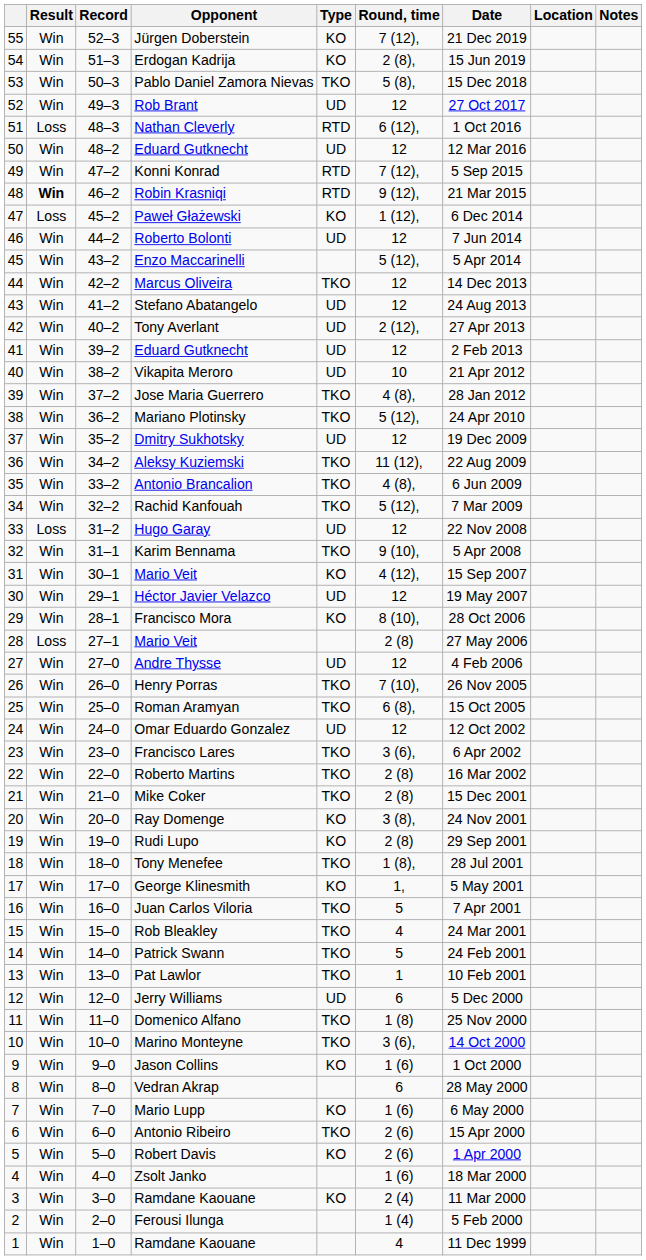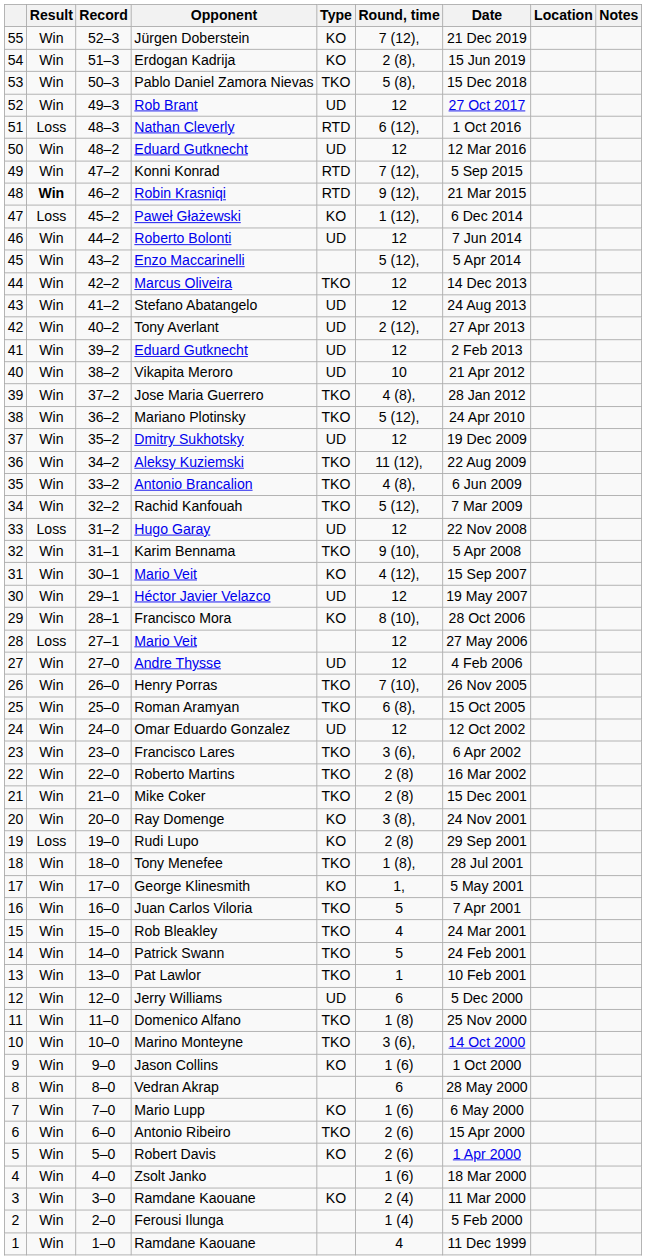 <table class="wikitable" style="text-align:center">
 <tr>
 <th></th>
 <th>Result</th>
 <th>Record</th>
 <th>Opponent</th>
 <th>Type</th>
 <th>Round, time</th>
 <th>Date</th>
 <th>Location</th>
 <th>Notes</th>
 </tr>
 <tr>
 <td>55</td>
 <td>Win</td>
 <td>52–3</td>
 <td style="text-align:left;">Jürgen Doberstein</td>
 <td>KO</td>
 <td>7 (12), </td>
 <td>21 Dec 2019</td>
 <td style="text-align:left;"></td>
 <td style="text-align:left;"></td>
 </tr>
 <tr>
 <td>54</td>
 <td>Win</td>
 <td>51–3</td>
 <td style="text-align:left;">Erdogan Kadrija</td>
 <td>KO</td>
 <td>2 (8), </td>
 <td>15 Jun 2019</td>
 <td style="text-align:left;"></td>
 <td></td>
 </tr>
 <tr>
 <td>53</td>
 <td>Win</td>
 <td>50–3</td>
 <td style="text-align:left;">Pablo Daniel Zamora Nievas</td>
 <td>TKO</td>
 <td>5 (8), </td>
 <td>15 Dec 2018</td>
 <td style="text-align:left;"></td>
 <td></td>
 </tr>
 <tr>
 <td>52</td>
 <td>Win</td>
 <td>49–3</td>
 <td style="text-align:left;"><a href='#'>Rob Brant</a></td>
 <td>UD</td>
 <td>12</td>
 <td><a href='#'>27 Oct 2017</a></td>
 <td style="text-align:left;"></td>
 <td style="text-align:left;"></td>
 </tr>
 <tr>
 <td>51</td>
 <td>Loss</td>
 <td>48–3</td>
 <td style="text-align:left;"><a href='#'>Nathan Cleverly</a></td>
 <td>RTD</td>
 <td>6 (12), </td>
 <td>1 Oct 2016</td>
 <td style="text-align:left;"></td>
 <td style="text-align:left;"></td>
 </tr>
 <tr>
 <td>50</td>
 <td>Win</td>
 <td>48–2</td>
 <td style="text-align:left;"><a href='#'>Eduard Gutknecht</a></td>
 <td>UD</td>
 <td>12</td>
 <td>12 Mar 2016</td>
 <td style="text-align:left;"></td>
 <td style="text-align:left;"></td>
 </tr>
 <tr>
 <td>49</td>
 <td>Win</td>
 <td>47–2</td>
 <td style="text-align:left;">Konni Konrad</td>
 <td>RTD</td>
 <td>7 (12), </td>
 <td>5 Sep 2015</td>
 <td style="text-align:left;"></td>
 <td style="text-align:left;"></td>
 </tr>
 <tr>
 <td>48</td>
 <td><strong>Win</strong></td>
 <td>46–2</td>
 <td style="text-align:left;"><a href='#'>Robin Krasniqi</a></td>
 <td>RTD</td>
 <td>9 (12), </td>
 <td>21 Mar 2015</td>
 <td style="text-align:left;"></td>
 <td style="text-align:left;"></td>
 </tr>
 <tr>
 <td>47</td>
 <td>Loss</td>
 <td>45–2</td>
 <td style="text-align:left;"><a href='#'>Paweł Głażewski</a></td>
 <td>KO</td>
 <td>1 (12), </td>
 <td>6 Dec 2014</td>
 <td style="text-align:left;"></td>
 <td style="text-align:left;"></td>
 </tr>
 <tr>
 <td>46</td>
 <td>Win</td>
 <td>44–2</td>
 <td style="text-align:left;"><a href='#'>Roberto Bolonti</a></td>
 <td>UD</td>
 <td>12</td>
 <td>7 Jun 2014</td>
 <td style="text-align:left;"></td>
 <td style="text-align:left;"></td>
 </tr>
 <tr>
 <td>45</td>
 <td>Win</td>
 <td>43–2</td>
 <td style="text-align:left;"><a href='#'>Enzo Maccarinelli</a></td>
 <td></td>
 <td>5 (12), </td>
 <td>5 Apr 2014</td>
 <td style="text-align:left;"></td>
 <td style="text-align:left;"></td>
 </tr>
 <tr>
 <td>44</td>
 <td>Win</td>
 <td>42–2</td>
 <td style="text-align:left;"><a href='#'>Marcus Oliveira</a></td>
 <td>TKO</td>
 <td>12</td>
 <td>14 Dec 2013</td>
 <td style="text-align:left;"></td>
 <td style="text-align:left;"></td>
 </tr>
 <tr>
 <td>43</td>
 <td>Win</td>
 <td>41–2</td>
 <td style="text-align:left;">Stefano Abatangelo</td>
 <td>UD</td>
 <td>12</td>
 <td>24 Aug 2013</td>
 <td style="text-align:left;"></td>
 <td style="text-align:left;"></td>
 </tr>
 <tr>
 <td>42</td>
 <td>Win</td>
 <td>40–2</td>
 <td style="text-align:left;">Tony Averlant</td>
 <td>UD</td>
 <td>2 (12), </td>
 <td>27 Apr 2013</td>
 <td style="text-align:left;"></td>
 <td style="text-align:left;"></td>
 </tr>
 <tr>
 <td>41</td>
 <td>Win</td>
 <td>39–2</td>
 <td style="text-align:left;"><a href='#'>Eduard Gutknecht</a></td>
 <td>UD</td>
 <td>12</td>
 <td>2 Feb 2013</td>
 <td style="text-align:left;"></td>
 <td style="text-align:left;"></td>
 </tr>
 <tr>
 <td>40</td>
 <td>Win</td>
 <td>38–2</td>
 <td style="text-align:left;">Vikapita Meroro</td>
 <td>UD</td>
 <td>10</td>
 <td>21 Apr 2012</td>
 <td style="text-align:left;"></td>
 <td></td>
 </tr>
 <tr>
 <td>39</td>
 <td>Win</td>
 <td>37–2</td>
 <td style="text-align:left;">Jose Maria Guerrero</td>
 <td>TKO</td>
 <td>4 (8), </td>
 <td>28 Jan 2012</td>
 <td style="text-align:left;"></td>
 <td></td>
 </tr>
 <tr>
 <td>38</td>
 <td>Win</td>
 <td>36–2</td>
 <td style="text-align:left;">Mariano Plotinsky</td>
 <td>TKO</td>
 <td>5 (12), </td>
 <td>24 Apr 2010</td>
 <td style="text-align:left;"></td>
 <td style="text-align:left;"></td>
 </tr>
 <tr>
 <td>37</td>
 <td>Win</td>
 <td>35–2</td>
 <td style="text-align:left;"><a href='#'>Dmitry Sukhotsky</a></td>
 <td>UD</td>
 <td>12</td>
 <td>19 Dec 2009</td>
 <td style="text-align:left;"></td>
 <td style="text-align:left;"></td>
 </tr>
 <tr>
 <td>36</td>
 <td>Win</td>
 <td>34–2</td>
 <td style="text-align:left;"><a href='#'>Aleksy Kuziemski</a></td>
 <td>TKO</td>
 <td>11 (12), </td>
 <td>22 Aug 2009</td>
 <td style="text-align:left;"></td>
 <td style="text-align:left;"></td>
 </tr>
 <tr>
 <td>35</td>
 <td>Win</td>
 <td>33–2</td>
 <td style="text-align:left;"><a href='#'>Antonio Brancalion</a></td>
 <td>TKO</td>
 <td>4 (8), </td>
 <td>6 Jun 2009</td>
 <td style="text-align:left;"></td>
 <td style="text-align:left;"></td>
 </tr>
 <tr>
 <td>34</td>
 <td>Win</td>
 <td>32–2</td>
 <td style="text-align:left;">Rachid Kanfouah</td>
 <td>TKO</td>
 <td>5 (12), </td>
 <td>7 Mar 2009</td>
 <td style="text-align:left;"></td>
 <td style="text-align:left;"></td>
 </tr>
 <tr>
 <td>33</td>
 <td>Loss</td>
 <td>31–2</td>
 <td style="text-align:left;"><a href='#'>Hugo Garay</a></td>
 <td>UD</td>
 <td>12</td>
 <td>22 Nov 2008</td>
 <td style="text-align:left;"></td>
 <td style="text-align:left;"></td>
 </tr>
 <tr>
 <td>32</td>
 <td>Win</td>
 <td>31–1</td>
 <td style="text-align:left;">Karim Bennama</td>
 <td>TKO</td>
 <td>9 (10), </td>
 <td>5 Apr 2008</td>
 <td style="text-align:left;"></td>
 <td></td>
 </tr>
 <tr>
 <td>31</td>
 <td>Win</td>
 <td>30–1</td>
 <td style="text-align:left;"><a href='#'>Mario Veit</a></td>
 <td>KO</td>
 <td>4 (12), </td>
 <td>15 Sep 2007</td>
 <td style="text-align:left;"></td>
 <td style="text-align:left;"></td>
 </tr>
 <tr>
 <td>30</td>
 <td>Win</td>
 <td>29–1</td>
 <td style="text-align:left;"><a href='#'>Héctor Javier Velazco</a></td>
 <td>UD</td>
 <td>12</td>
 <td>19 May 2007</td>
 <td style="text-align:left;"></td>
 <td style="text-align:left;"></td>
 </tr>
 <tr>
 <td>29</td>
 <td>Win</td>
 <td>28–1</td>
 <td style="text-align:left;">Francisco Mora</td>
 <td>KO</td>
 <td>8 (10), </td>
 <td>28 Oct 2006</td>
 <td style="text-align:left;"></td>
 <td></td>
 </tr>
 <tr>
 <td>28</td>
 <td>Loss</td>
 <td>27–1</td>
 <td style="text-align:left;"><a href='#'>Mario Veit</a></td>
 <td></td>
-<td>2 (8)</td>
+<td>12</td>
 <td>27 May 2006</td>
 <td style="text-align:left;"></td>
 <td style="text-align:left;"></td>
 </tr>
 <tr>
 <td>27</td>
 <td>Win</td>
 <td>27–0</td>
 <td style="text-align:left;"><a href='#'>Andre Thysse</a></td>
 <td>UD</td>
 <td>12</td>
 <td>4 Feb 2006</td>
 <td style="text-align:left;"></td>
 <td style="text-align:left;"></td>
 </tr>
 <tr>
 <td>26</td>
 <td>Win</td>
 <td>26–0</td>
 <td style="text-align:left;">Henry Porras</td>
 <td>TKO</td>
 <td>7 (10), </td>
 <td>26 Nov 2005</td>
 <td style="text-align:left;"></td>
 <td></td>
 </tr>
 <tr>
 <td>25</td>
 <td>Win</td>
 <td>25–0</td>
 <td style="text-align:left;">Roman Aramyan</td>
 <td>TKO</td>
 <td>6 (8), </td>
 <td>15 Oct 2005</td>
 <td style="text-align:left;"></td>
 <td></td>
 </tr>
 <tr>
 <td>24</td>
 <td>Win</td>
 <td>24–0</td>
 <td style="text-align:left;">Omar Eduardo Gonzalez</td>
 <td>UD</td>
 <td>12</td>
 <td>12 Oct 2002</td>
 <td style="text-align:left;"></td>
 <td style="text-align:left;"></td>
 </tr>
 <tr>
 <td>23</td>
 <td>Win</td>
 <td>23–0</td>
 <td style="text-align:left;">Francisco Lares</td>
 <td>TKO</td>
 <td>3 (6), </td>
 <td>6 Apr 2002</td>
 <td style="text-align:left;"></td>
 <td></td>
 </tr>
 <tr>
 <td>22</td>
 <td>Win</td>
 <td>22–0</td>
 <td style="text-align:left;">Roberto Martins</td>
 <td>TKO</td>
 <td>2 (8)</td>
 <td>16 Mar 2002</td>
 <td style="text-align:left;"></td>
 <td></td>
 </tr>
 <tr>
 <td>21</td>
 <td>Win</td>
 <td>21–0</td>
 <td style="text-align:left;">Mike Coker</td>
 <td>TKO</td>
 <td>2 (8)</td>
 <td>15 Dec 2001</td>
 <td style="text-align:left;"></td>
 <td></td>
 </tr>
 <tr>
 <td>20</td>
 <td>Win</td>
 <td>20–0</td>
 <td style="text-align:left;">Ray Domenge</td>
 <td>KO</td>
 <td>3 (8), </td>
 <td>24 Nov 2001</td>
 <td style="text-align:left;"></td>
 <td></td>
 </tr>
 <tr>
 <td>19</td>
-<td>Win</td>
+<td>Loss</td>
 <td>19–0</td>
 <td style="text-align:left;">Rudi Lupo</td>
 <td>KO</td>
 <td>2 (8)</td>
 <td>29 Sep 2001</td>
 <td style="text-align:left;"></td>
 <td></td>
 </tr>
 <tr>
 <td>18</td>
 <td>Win</td>
 <td>18–0</td>
 <td style="text-align:left;">Tony Menefee</td>
 <td>TKO</td>
 <td>1 (8), </td>
 <td>28 Jul 2001</td>
 <td style="text-align:left;"></td>
 <td></td>
 </tr>
 <tr>
 <td>17</td>
 <td>Win</td>
 <td>17–0</td>
 <td style="text-align:left;">George Klinesmith</td>
 <td>KO</td>
 <td>1, </td>
 <td>5 May 2001</td>
 <td style="text-align:left;"></td>
 <td></td>
 </tr>
 <tr>
 <td>16</td>
 <td>Win</td>
 <td>16–0</td>
 <td style="text-align:left;">Juan Carlos Viloria</td>
 <td>TKO</td>
 <td>5</td>
 <td>7 Apr 2001</td>
 <td style="text-align:left;"></td>
 <td></td>
 </tr>
 <tr>
 <td>15</td>
 <td>Win</td>
 <td>15–0</td>
 <td style="text-align:left;">Rob Bleakley</td>
 <td>TKO</td>
 <td>4</td>
 <td>24 Mar 2001</td>
 <td style="text-align:left;"></td>
 <td></td>
 </tr>
 <tr>
 <td>14</td>
 <td>Win</td>
 <td>14–0</td>
 <td style="text-align:left;">Patrick Swann</td>
 <td>TKO</td>
 <td>5</td>
 <td>24 Feb 2001</td>
 <td style="text-align:left;"></td>
 <td></td>
 </tr>
 <tr>
 <td>13</td>
 <td>Win</td>
 <td>13–0</td>
 <td style="text-align:left;">Pat Lawlor</td>
 <td>TKO</td>
 <td>1</td>
 <td>10 Feb 2001</td>
 <td style="text-align:left;"></td>
 <td></td>
 </tr>
 <tr>
 <td>12</td>
 <td>Win</td>
 <td>12–0</td>
 <td style="text-align:left;">Jerry Williams</td>
 <td>UD</td>
 <td>6</td>
 <td>5 Dec 2000</td>
 <td style="text-align:left;"></td>
 <td></td>
 </tr>
 <tr>
 <td>11</td>
 <td>Win</td>
 <td>11–0</td>
 <td style="text-align:left;">Domenico Alfano</td>
 <td>TKO</td>
 <td>1 (8)</td>
 <td>25 Nov 2000</td>
 <td style="text-align:left;"></td>
 <td></td>
 </tr>
 <tr>
 <td>10</td>
 <td>Win</td>
 <td>10–0</td>
 <td style="text-align:left;">Marino Monteyne</td>
 <td>TKO</td>
 <td>3 (6), </td>
 <td><a href='#'>14 Oct 2000</a></td>
 <td style="text-align:left;"></td>
 <td></td>
 </tr>
 <tr>
 <td>9</td>
 <td>Win</td>
 <td>9–0</td>
 <td style="text-align:left;">Jason Collins</td>
 <td>KO</td>
 <td>1 (6)</td>
 <td>1 Oct 2000</td>
 <td style="text-align:left;"></td>
 <td></td>
 </tr>
 <tr>
 <td>8</td>
 <td>Win</td>
 <td>8–0</td>
 <td style="text-align:left;">Vedran Akrap</td>
 <td></td>
 <td>6</td>
 <td>28 May 2000</td>
 <td style="text-align:left;"></td>
 <td></td>
 </tr>
 <tr>
 <td>7</td>
 <td>Win</td>
 <td>7–0</td>
 <td style="text-align:left;">Mario Lupp</td>
 <td>KO</td>
 <td>1 (6)</td>
 <td>6 May 2000</td>
 <td style="text-align:left;"></td>
 <td></td>
 </tr>
 <tr>
 <td>6</td>
 <td>Win</td>
 <td>6–0</td>
 <td style="text-align:left;">Antonio Ribeiro</td>
 <td>TKO</td>
 <td>2 (6)</td>
 <td>15 Apr 2000</td>
 <td style="text-align:left;"></td>
 <td></td>
 </tr>
 <tr>
 <td>5</td>
 <td>Win</td>
 <td>5–0</td>
 <td style="text-align:left;">Robert Davis</td>
 <td>KO</td>
 <td>2 (6)</td>
 <td><a href='#'>1 Apr 2000</a></td>
 <td style="text-align:left;"></td>
 <td></td>
 </tr>
 <tr>
 <td>4</td>
 <td>Win</td>
 <td>4–0</td>
 <td style="text-align:left;">Zsolt Janko</td>
 <td></td>
 <td>1 (6)</td>
 <td>18 Mar 2000</td>
 <td style="text-align:left;"></td>
 <td></td>
 </tr>
 <tr>
 <td>3</td>
 <td>Win</td>
 <td>3–0</td>
 <td style="text-align:left;">Ramdane Kaouane</td>
 <td>KO</td>
 <td>2 (4)</td>
 <td>11 Mar 2000</td>
 <td style="text-align:left;"></td>
 <td></td>
 </tr>
 <tr>
 <td>2</td>
 <td>Win</td>
 <td>2–0</td>
 <td style="text-align:left;">Ferousi Ilunga</td>
 <td></td>
 <td>1 (4)</td>
 <td>5 Feb 2000</td>
 <td style="text-align:left;"></td>
 <td></td>
 </tr>
 <tr>
 <td>1</td>
 <td>Win</td>
 <td>1–0</td>
 <td style="text-align:left;">Ramdane Kaouane</td>
 <td></td>
 <td>4</td>
 <td>11 Dec 1999</td>
 <td style="text-align:left;"></td>
 <td></td>
 </tr>
 </table>
